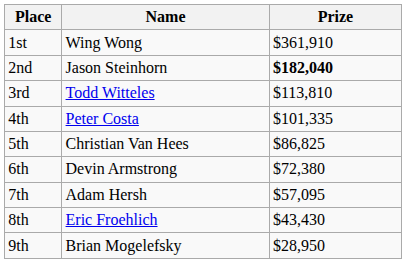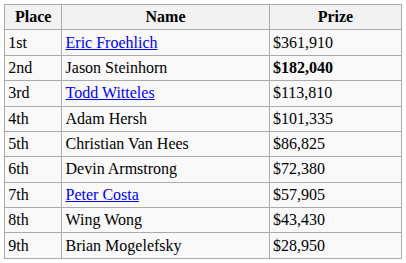 <table class="wikitable">
 <tr>
 <th width="50">Place</th>
 <th width="200">Name</th>
 <th width="125">Prize</th>
 </tr>
 <tr>
 <td>1st</td>
-<td>Wing Wong</td>
+<td><a href='#'>Eric Froehlich</a></td>
 <td>$361,910</td>
 </tr>
 <tr>
 <td>2nd</td>
 <td>Jason Steinhorn</td>
 <td><strong>$182,040</strong></td>
 </tr>
 <tr>
 <td>3rd</td>
 <td><a href='#'>Todd Witteles</a></td>
 <td>$113,810</td>
 </tr>
 <tr>
 <td>4th</td>
-<td><a href='#'>Peter Costa</a></td>
+<td>Adam Hersh</td>
 <td>$101,335</td>
 </tr>
 <tr>
 <td>5th</td>
 <td>Christian Van Hees</td>
 <td>$86,825</td>
 </tr>
 <tr>
 <td>6th</td>
 <td>Devin Armstrong</td>
 <td>$72,380</td>
 </tr>
 <tr>
 <td>7th</td>
-<td>Adam Hersh</td>
-<td>$57,095</td>
+<td><a href='#'>Peter Costa</a></td>
+<td>$57,905</td>
 </tr>
 <tr>
 <td>8th</td>
-<td><a href='#'>Eric Froehlich</a></td>
+<td>Wing Wong</td>
 <td>$43,430</td>
 </tr>
 <tr>
 <td>9th</td>
 <td>Brian Mogelefsky</td>
 <td>$28,950</td>
 </tr>
 <tr>
 </tr>
 </table>
